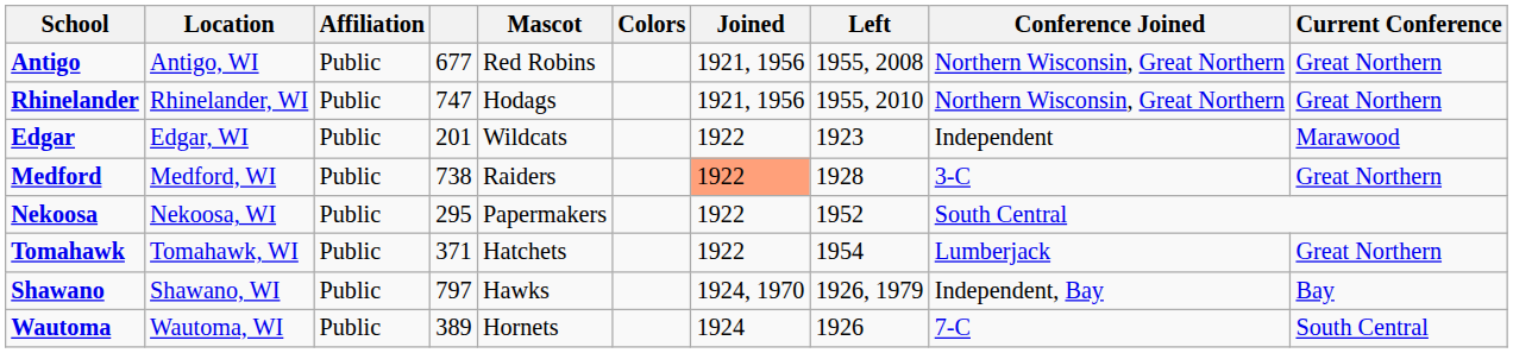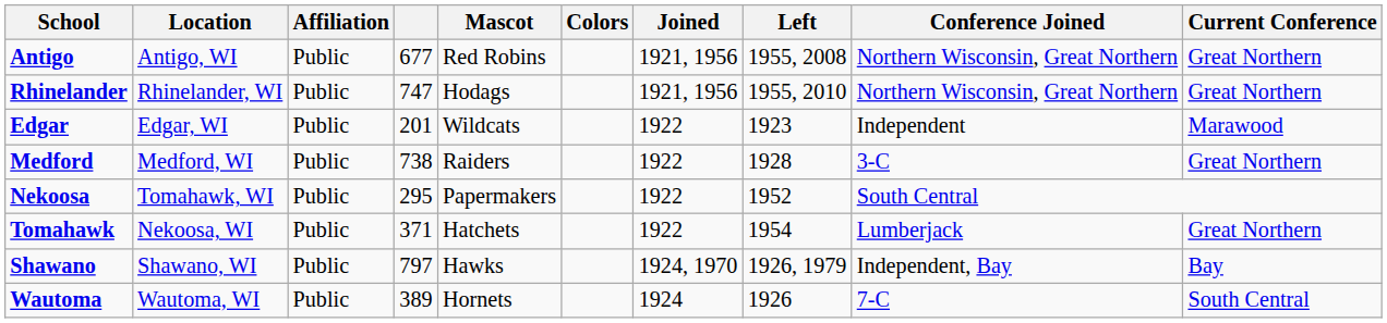 <table class="wikitable sortable">
 <tr>
 <th>School</th>
 <th>Location</th>
 <th>Affiliation</th>
 <th></th>
 <th>Mascot</th>
 <th>Colors</th>
 <th>Joined</th>
 <th>Left</th>
 <th>Conference Joined</th>
 <th>Current Conference</th>
 </tr>
 <tr>
 <td><a href='#'><strong>Antigo</strong></a></td>
 <td><a href='#'>Antigo, WI</a></td>
 <td>Public</td>
 <td>677</td>
 <td>Red Robins</td>
 <td> </td>
 <td>1921, 1956</td>
 <td>1955, 2008</td>
 <td><a href='#'>Northern Wisconsin</a>, <a href='#'>Great Northern</a></td>
 <td><a href='#'>Great Northern</a></td>
 </tr>
 <tr>
 <td><a href='#'><strong>Rhinelander</strong></a></td>
 <td><a href='#'>Rhinelander, WI</a></td>
 <td>Public</td>
 <td>747</td>
 <td>Hodags</td>
 <td> </td>
 <td>1921, 1956</td>
 <td>1955, 2010</td>
 <td><a href='#'>Northern Wisconsin</a>, <a href='#'>Great Northern</a></td>
 <td><a href='#'>Great Northern</a></td>
 </tr>
 <tr>
 <td><a href='#'><strong>Edgar</strong></a></td>
 <td><a href='#'>Edgar, WI</a></td>
 <td>Public</td>
 <td>201</td>
 <td>Wildcats</td>
 <td> </td>
 <td>1922</td>
 <td>1923</td>
 <td>Independent</td>
 <td><a href='#'>Marawood</a></td>
 </tr>
 <tr>
 <td><a href='#'><strong>Medford</strong></a></td>
 <td><a href='#'>Medford, WI</a></td>
 <td>Public</td>
 <td>738</td>
 <td>Raiders</td>
 <td> </td>
-<td style="background: lightsalmon;">1922</td>
+<td>1922</td>
 <td>1928</td>
 <td><a href='#'>3-C</a></td>
 <td><a href='#'>Great Northern</a></td>
 </tr>
 <tr>
 <td><a href='#'><strong>Nekoosa</strong></a></td>
-<td><a href='#'>Nekoosa, WI</a></td>
+<td><a href='#'>Tomahawk, WI</a></td>
 <td>Public</td>
 <td>295</td>
 <td>Papermakers</td>
 <td> </td>
 <td>1922</td>
 <td>1952</td>
 <td colspan="2"><a href='#'>South Central</a></td>
 </tr>
 <tr>
 <td><a href='#'><strong>Tomahawk</strong></a></td>
-<td><a href='#'>Tomahawk, WI</a></td>
+<td><a href='#'>Nekoosa, WI</a></td>
 <td>Public</td>
 <td>371</td>
 <td>Hatchets</td>
 <td> </td>
 <td>1922</td>
 <td>1954</td>
 <td><a href='#'>Lumberjack</a></td>
 <td><a href='#'>Great Northern</a></td>
 </tr>
 <tr>
 <td><a href='#'><strong>Shawano</strong></a></td>
 <td><a href='#'>Shawano, WI</a></td>
 <td>Public</td>
 <td>797</td>
 <td>Hawks</td>
 <td> </td>
 <td>1924, 1970</td>
 <td>1926, 1979</td>
 <td>Independent, <a href='#'>Bay</a></td>
 <td><a href='#'>Bay</a></td>
 </tr>
 <tr>
 <td><a href='#'><strong>Wautoma</strong></a></td>
 <td><a href='#'>Wautoma, WI</a></td>
 <td>Public</td>
 <td>389</td>
 <td>Hornets</td>
 <td> </td>
 <td>1924</td>
 <td>1926</td>
 <td><a href='#'>7-C</a></td>
 <td><a href='#'>South Central</a></td>
 </tr>
 </table>
